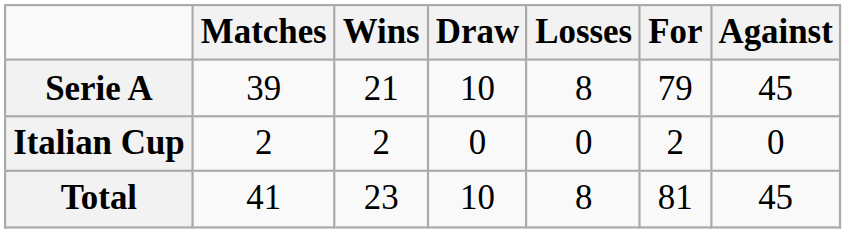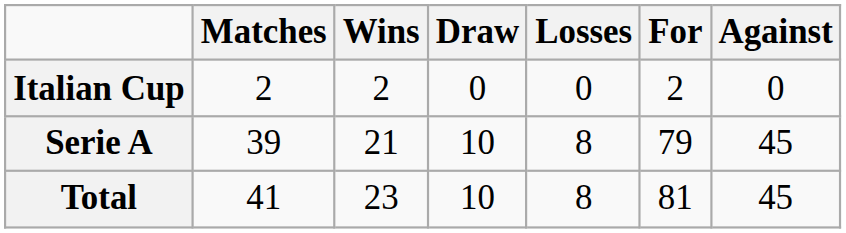 <table class="wikitable" style="text-align: center;">
 <tr>
 <td></td>
 <th>Matches</th>
 <th>Wins</th>
 <th>Draw</th>
 <th>Losses</th>
 <th>For</th>
 <th>Against</th>
 </tr>
 <tr>
+<th>Italian Cup</th>
+<td>2</td>
+<td>2</td>
+<td>0</td>
+<td>0</td>
+<td>2</td>
+<td>0</td>
+</tr>
+<tr>
 <th>Serie A</th>
 <td>39</td>
 <td>21</td>
 <td>10</td>
 <td>8</td>
 <td>79</td>
 <td>45</td>
-</tr>
-<tr>
-<th>Italian Cup</th>
-<td>2</td>
-<td>2</td>
-<td>0</td>
-<td>0</td>
-<td>2</td>
-<td>0</td>
 </tr>
 <tr>
 <th>Total</th>
 <td>41</td>
 <td>23</td>
 <td>10</td>
 <td>8</td>
 <td>81</td>
 <td>45</td>
 </tr>
 </table>
